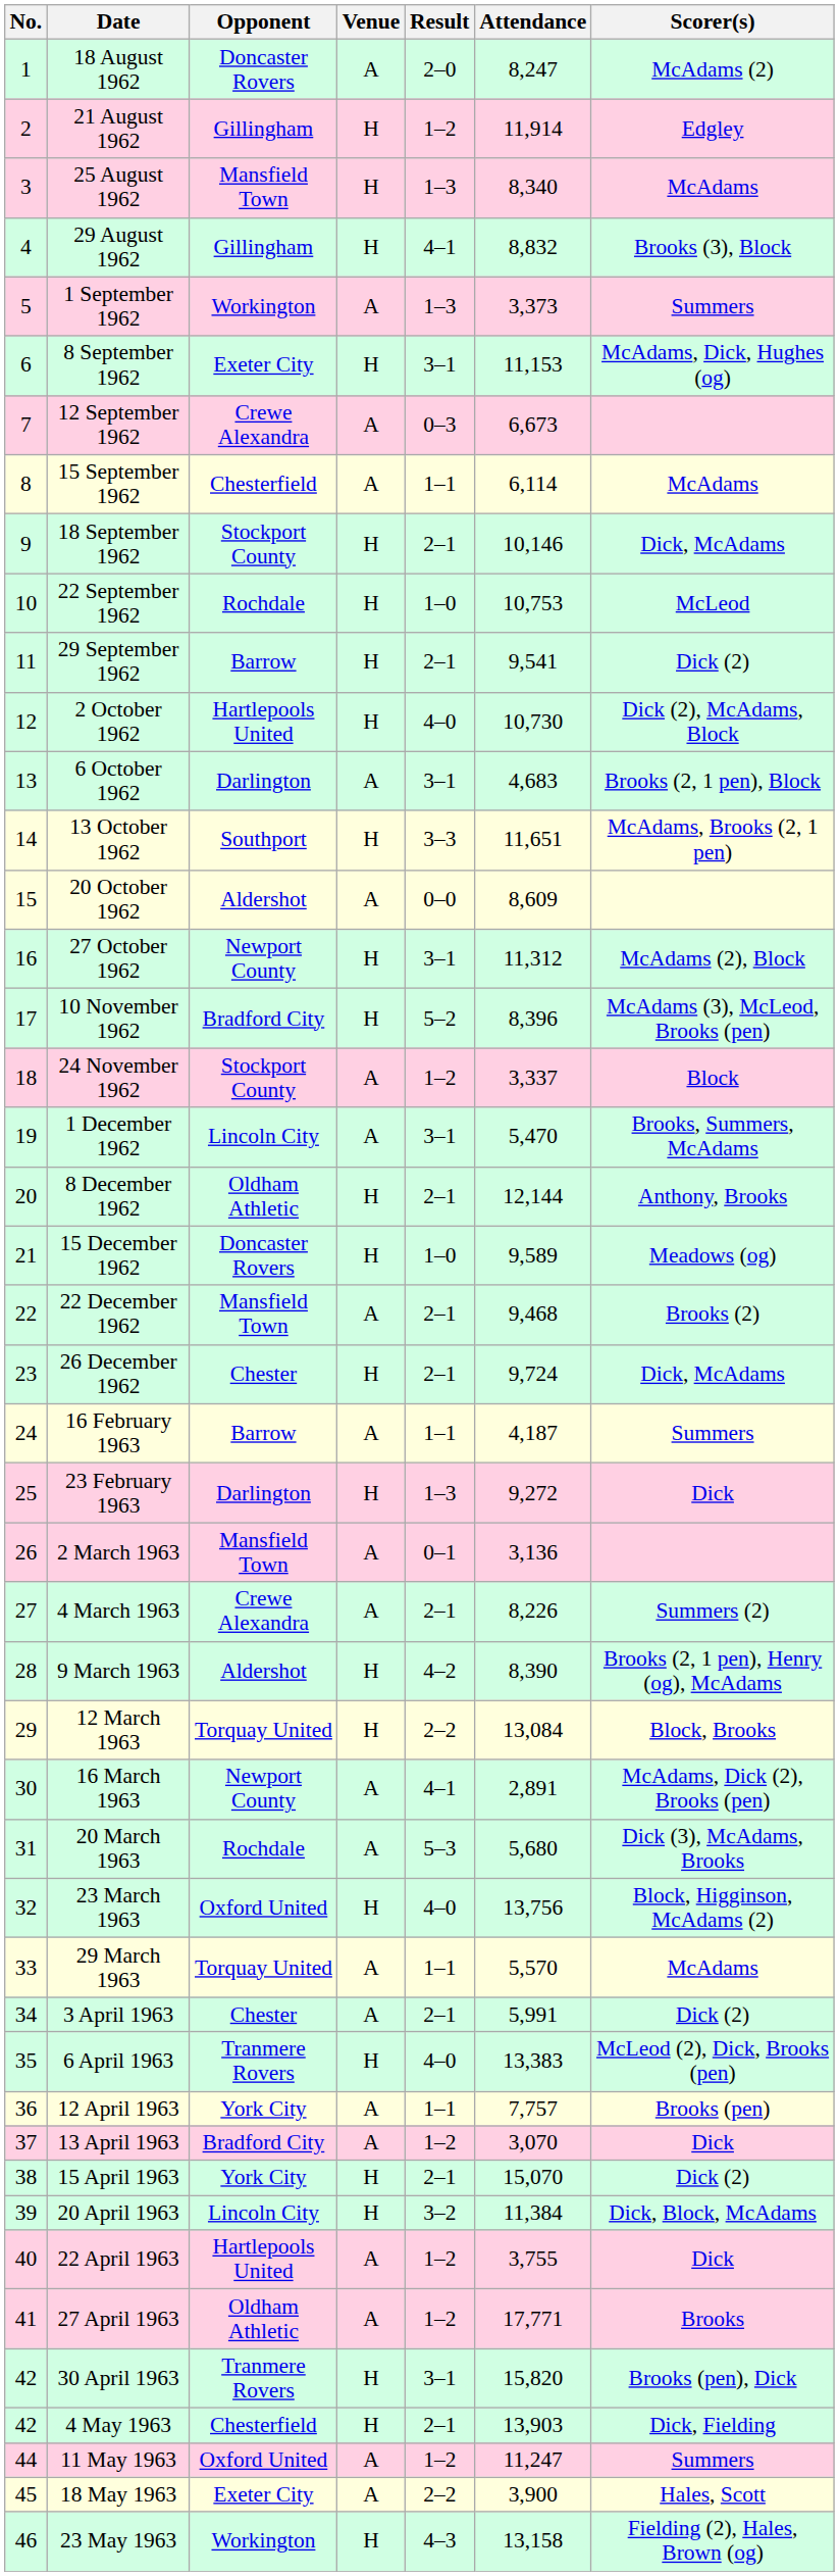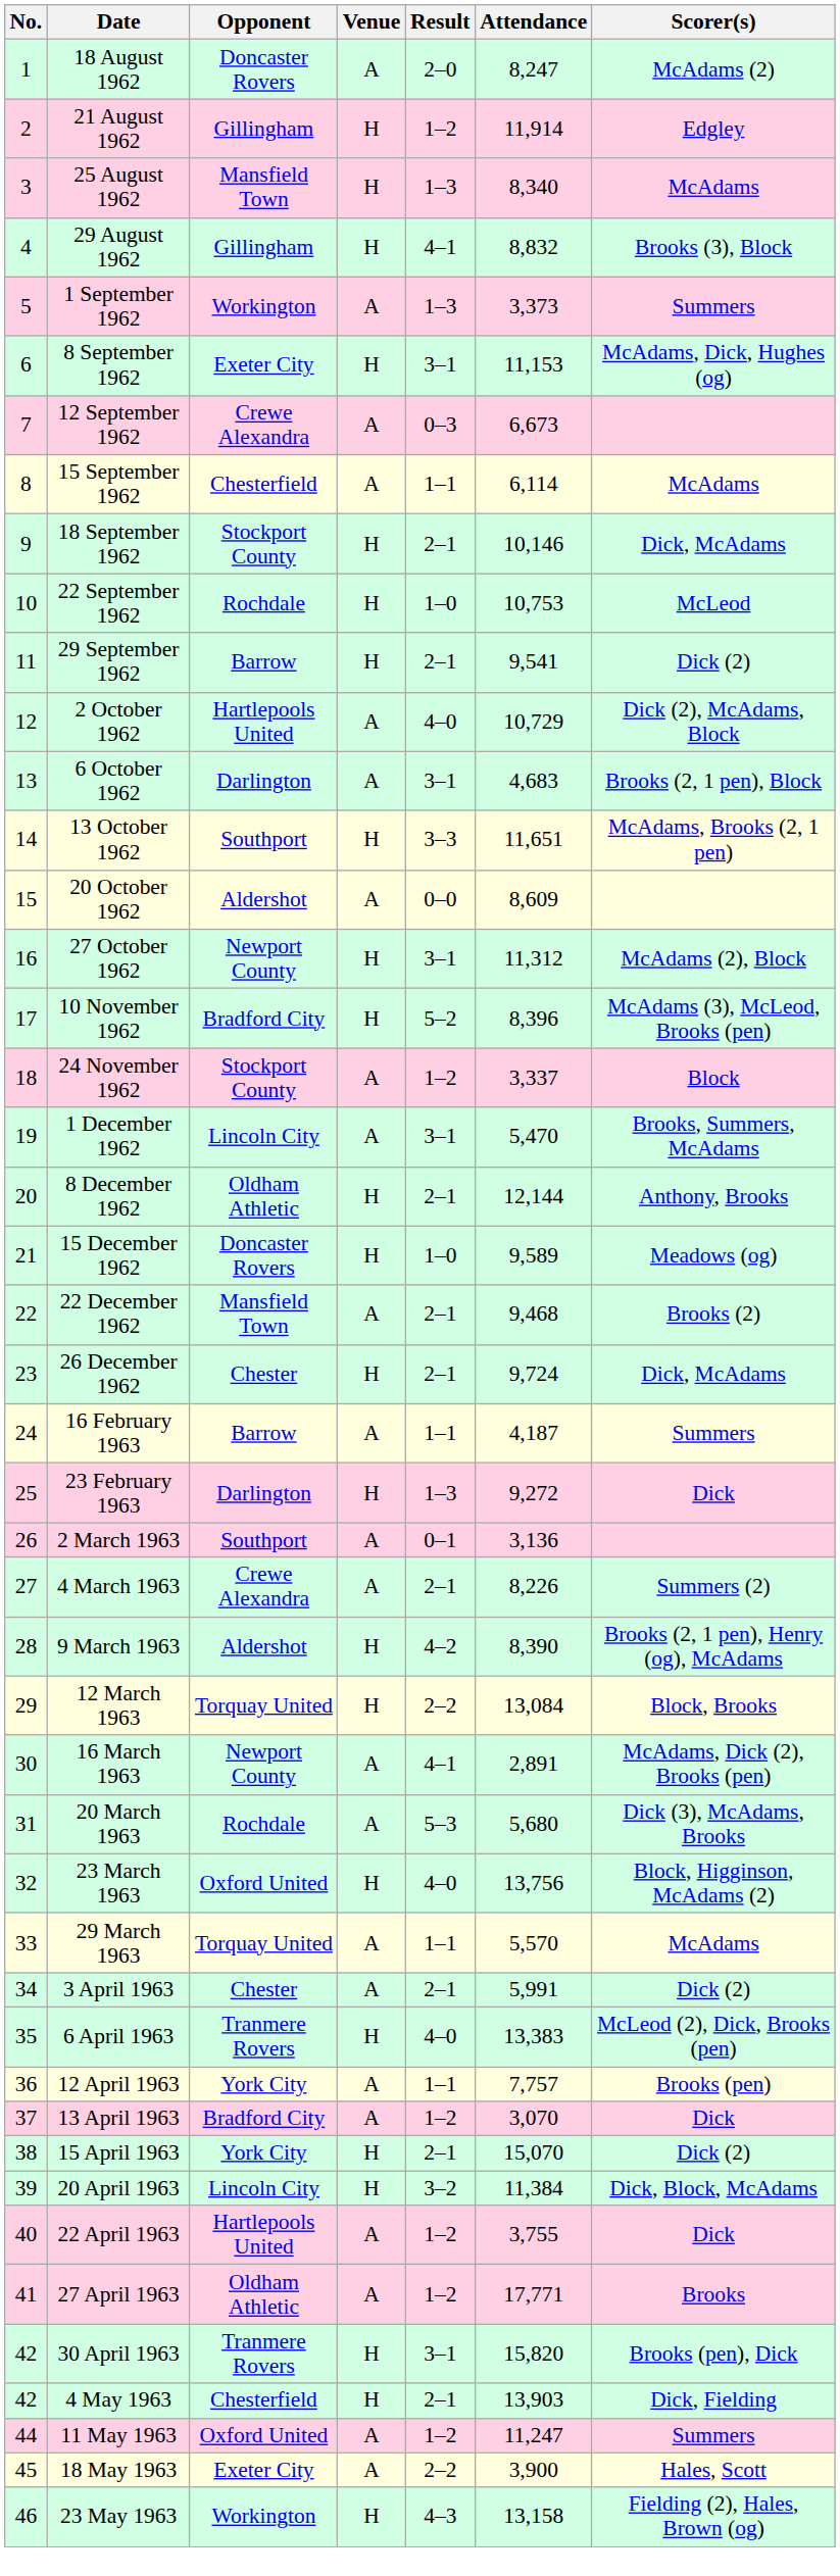 <table class="wikitable sortable" style="text-align:center;">
 <tr>
 <th>No.</th>
 <th>Date</th>
 <th>Opponent</th>
 <th>Venue</th>
 <th>Result</th>
 <th>Attendance</th>
 <th>Scorer(s)</th>
 </tr>
 <tr style="background:#d0ffe3;">
 <td>1</td>
 <td>18 August 1962</td>
 <td><a href='#'>Doncaster Rovers</a></td>
 <td>A</td>
 <td>2–0</td>
 <td>8,247</td>
 <td><a href='#'>McAdams</a> (2)</td>
 </tr>
 <tr style="background:#ffd0e3;">
 <td>2</td>
 <td>21 August 1962</td>
 <td><a href='#'>Gillingham</a></td>
 <td>H</td>
 <td>1–2</td>
 <td>11,914</td>
 <td><a href='#'>Edgley</a></td>
 </tr>
 <tr style="background:#ffd0e3;">
 <td>3</td>
 <td>25 August 1962</td>
 <td><a href='#'>Mansfield Town</a></td>
 <td>H</td>
 <td>1–3</td>
 <td>8,340</td>
 <td><a href='#'>McAdams</a></td>
 </tr>
 <tr style="background:#d0ffe3;">
 <td>4</td>
 <td>29 August 1962</td>
 <td><a href='#'>Gillingham</a></td>
 <td>H</td>
 <td>4–1</td>
 <td>8,832</td>
 <td><a href='#'>Brooks</a> (3), <a href='#'>Block</a></td>
 </tr>
 <tr style="background:#ffd0e3;">
 <td>5</td>
 <td>1 September 1962</td>
 <td><a href='#'>Workington</a></td>
 <td>A</td>
 <td>1–3</td>
 <td>3,373</td>
 <td><a href='#'>Summers</a></td>
 </tr>
 <tr style="background:#d0ffe3;">
 <td>6</td>
 <td>8 September 1962</td>
 <td><a href='#'>Exeter City</a></td>
 <td>H</td>
 <td>3–1</td>
 <td>11,153</td>
 <td><a href='#'>McAdams</a>, <a href='#'>Dick</a>, <a href='#'>Hughes</a> (<a href='#'>og</a>)</td>
 </tr>
 <tr style="background:#ffd0e3;">
 <td>7</td>
 <td>12 September 1962</td>
 <td><a href='#'>Crewe Alexandra</a></td>
 <td>A</td>
 <td>0–3</td>
 <td>6,673</td>
 <td></td>
 </tr>
 <tr style="background:#ffd;">
 <td>8</td>
 <td>15 September 1962</td>
 <td><a href='#'>Chesterfield</a></td>
 <td>A</td>
 <td>1–1</td>
 <td>6,114</td>
 <td><a href='#'>McAdams</a></td>
 </tr>
 <tr style="background:#d0ffe3;">
 <td>9</td>
 <td>18 September 1962</td>
 <td><a href='#'>Stockport County</a></td>
 <td>H</td>
 <td>2–1</td>
 <td>10,146</td>
 <td><a href='#'>Dick</a>, <a href='#'>McAdams</a></td>
 </tr>
 <tr style="background:#d0ffe3;">
 <td>10</td>
 <td>22 September 1962</td>
 <td><a href='#'>Rochdale</a></td>
 <td>H</td>
 <td>1–0</td>
 <td>10,753</td>
 <td><a href='#'>McLeod</a></td>
 </tr>
 <tr style="background:#d0ffe3;">
 <td>11</td>
 <td>29 September 1962</td>
 <td><a href='#'>Barrow</a></td>
 <td>H</td>
 <td>2–1</td>
 <td>9,541</td>
 <td><a href='#'>Dick</a> (2)</td>
 </tr>
 <tr style="background:#d0ffe3;">
 <td>12</td>
 <td>2 October 1962</td>
 <td><a href='#'>Hartlepools United</a></td>
-<td>H</td>
+<td>A</td>
 <td>4–0</td>
-<td>10,730</td>
+<td>10,729</td>
 <td><a href='#'>Dick</a> (2), <a href='#'>McAdams</a>, <a href='#'>Block</a></td>
 </tr>
 <tr style="background:#d0ffe3;">
 <td>13</td>
 <td>6 October 1962</td>
 <td><a href='#'>Darlington</a></td>
 <td>A</td>
 <td>3–1</td>
 <td>4,683</td>
 <td><a href='#'>Brooks</a> (2, 1 <a href='#'>pen</a>), <a href='#'>Block</a></td>
 </tr>
 <tr style="background:#ffd;">
 <td>14</td>
 <td>13 October 1962</td>
 <td><a href='#'>Southport</a></td>
 <td>H</td>
 <td>3–3</td>
 <td>11,651</td>
 <td><a href='#'>McAdams</a>, <a href='#'>Brooks</a> (2, 1 <a href='#'>pen</a>)</td>
 </tr>
 <tr style="background:#ffd;">
 <td>15</td>
 <td>20 October 1962</td>
 <td><a href='#'>Aldershot</a></td>
 <td>A</td>
 <td>0–0</td>
 <td>8,609</td>
 <td></td>
 </tr>
 <tr style="background:#d0ffe3;">
 <td>16</td>
 <td>27 October 1962</td>
 <td><a href='#'>Newport County</a></td>
 <td>H</td>
 <td>3–1</td>
 <td>11,312</td>
 <td><a href='#'>McAdams</a> (2), <a href='#'>Block</a></td>
 </tr>
 <tr style="background:#d0ffe3;">
 <td>17</td>
 <td>10 November 1962</td>
 <td><a href='#'>Bradford City</a></td>
 <td>H</td>
 <td>5–2</td>
 <td>8,396</td>
 <td><a href='#'>McAdams</a> (3), <a href='#'>McLeod</a>, <a href='#'>Brooks</a> (<a href='#'>pen</a>)</td>
 </tr>
 <tr style="background:#ffd0e3;">
 <td>18</td>
 <td>24 November 1962</td>
 <td><a href='#'>Stockport County</a></td>
 <td>A</td>
 <td>1–2</td>
 <td>3,337</td>
 <td><a href='#'>Block</a></td>
 </tr>
 <tr style="background:#d0ffe3;">
 <td>19</td>
 <td>1 December 1962</td>
 <td><a href='#'>Lincoln City</a></td>
 <td>A</td>
 <td>3–1</td>
 <td>5,470</td>
 <td><a href='#'>Brooks</a>, <a href='#'>Summers</a>, <a href='#'>McAdams</a></td>
 </tr>
 <tr style="background:#d0ffe3;">
 <td>20</td>
 <td>8 December 1962</td>
 <td><a href='#'>Oldham Athletic</a></td>
 <td>H</td>
 <td>2–1</td>
 <td>12,144</td>
 <td><a href='#'>Anthony</a>, <a href='#'>Brooks</a></td>
 </tr>
 <tr style="background:#d0ffe3;">
 <td>21</td>
 <td>15 December 1962</td>
 <td><a href='#'>Doncaster Rovers</a></td>
 <td>H</td>
 <td>1–0</td>
 <td>9,589</td>
 <td><a href='#'>Meadows</a> (<a href='#'>og</a>)</td>
 </tr>
 <tr style="background:#d0ffe3;">
 <td>22</td>
 <td>22 December 1962</td>
 <td><a href='#'>Mansfield Town</a></td>
 <td>A</td>
 <td>2–1</td>
 <td>9,468</td>
 <td><a href='#'>Brooks</a> (2)</td>
 </tr>
 <tr style="background:#d0ffe3;">
 <td>23</td>
 <td>26 December 1962</td>
 <td><a href='#'>Chester</a></td>
 <td>H</td>
 <td>2–1</td>
 <td>9,724</td>
 <td><a href='#'>Dick</a>, <a href='#'>McAdams</a></td>
 </tr>
 <tr style="background:#ffd;">
 <td>24</td>
 <td>16 February 1963</td>
 <td><a href='#'>Barrow</a></td>
 <td>A</td>
 <td>1–1</td>
 <td>4,187</td>
 <td><a href='#'>Summers</a></td>
 </tr>
 <tr style="background:#ffd0e3;">
 <td>25</td>
 <td>23 February 1963</td>
 <td><a href='#'>Darlington</a></td>
 <td>H</td>
 <td>1–3</td>
 <td>9,272</td>
 <td><a href='#'>Dick</a></td>
 </tr>
 <tr style="background:#ffd0e3;">
 <td>26</td>
 <td>2 March 1963</td>
-<td><a href='#'>Mansfield Town</a></td>
+<td><a href='#'>Southport</a></td>
 <td>A</td>
 <td>0–1</td>
 <td>3,136</td>
 <td></td>
 </tr>
 <tr style="background:#d0ffe3;">
 <td>27</td>
 <td>4 March 1963</td>
 <td><a href='#'>Crewe Alexandra</a></td>
 <td>A</td>
 <td>2–1</td>
 <td>8,226</td>
 <td><a href='#'>Summers</a> (2)</td>
 </tr>
 <tr style="background:#d0ffe3;">
 <td>28</td>
 <td>9 March 1963</td>
 <td><a href='#'>Aldershot</a></td>
 <td>H</td>
 <td>4–2</td>
 <td>8,390</td>
 <td><a href='#'>Brooks</a> (2, 1 <a href='#'>pen</a>), <a href='#'>Henry</a> (<a href='#'>og</a>), <a href='#'>McAdams</a></td>
 </tr>
 <tr style="background:#ffd;">
 <td>29</td>
 <td>12 March 1963</td>
 <td><a href='#'>Torquay United</a></td>
 <td>H</td>
 <td>2–2</td>
 <td>13,084</td>
 <td><a href='#'>Block</a>, <a href='#'>Brooks</a></td>
 </tr>
 <tr style="background:#d0ffe3;">
 <td>30</td>
 <td>16 March 1963</td>
 <td><a href='#'>Newport County</a></td>
 <td>A</td>
 <td>4–1</td>
 <td>2,891</td>
 <td><a href='#'>McAdams</a>, <a href='#'>Dick</a> (2), <a href='#'>Brooks</a> (<a href='#'>pen</a>)</td>
 </tr>
 <tr style="background:#d0ffe3;">
 <td>31</td>
 <td>20 March 1963</td>
 <td><a href='#'>Rochdale</a></td>
 <td>A</td>
 <td>5–3</td>
 <td>5,680</td>
 <td><a href='#'>Dick</a> (3), <a href='#'>McAdams</a>, <a href='#'>Brooks</a></td>
 </tr>
 <tr style="background:#d0ffe3;">
 <td>32</td>
 <td>23 March 1963</td>
 <td><a href='#'>Oxford United</a></td>
 <td>H</td>
 <td>4–0</td>
 <td>13,756</td>
 <td><a href='#'>Block</a>, <a href='#'>Higginson</a>, <a href='#'>McAdams</a> (2)</td>
 </tr>
 <tr style="background:#ffd;">
 <td>33</td>
 <td>29 March 1963</td>
 <td><a href='#'>Torquay United</a></td>
 <td>A</td>
 <td>1–1</td>
 <td>5,570</td>
 <td><a href='#'>McAdams</a></td>
 </tr>
 <tr style="background:#d0ffe3;">
 <td>34</td>
 <td>3 April 1963</td>
 <td><a href='#'>Chester</a></td>
 <td>A</td>
 <td>2–1</td>
 <td>5,991</td>
 <td><a href='#'>Dick</a> (2)</td>
 </tr>
 <tr style="background:#d0ffe3;">
 <td>35</td>
 <td>6 April 1963</td>
 <td><a href='#'>Tranmere Rovers</a></td>
 <td>H</td>
 <td>4–0</td>
 <td>13,383</td>
 <td><a href='#'>McLeod</a> (2), <a href='#'>Dick</a>, <a href='#'>Brooks</a> (<a href='#'>pen</a>)</td>
 </tr>
 <tr style="background:#ffd;">
 <td>36</td>
 <td>12 April 1963</td>
 <td><a href='#'>York City</a></td>
 <td>A</td>
 <td>1–1</td>
 <td>7,757</td>
 <td><a href='#'>Brooks</a> (<a href='#'>pen</a>)</td>
 </tr>
 <tr style="background:#ffd0e3;">
 <td>37</td>
 <td>13 April 1963</td>
 <td><a href='#'>Bradford City</a></td>
 <td>A</td>
 <td>1–2</td>
 <td>3,070</td>
 <td><a href='#'>Dick</a></td>
 </tr>
 <tr style="background:#d0ffe3;">
 <td>38</td>
 <td>15 April 1963</td>
 <td><a href='#'>York City</a></td>
 <td>H</td>
 <td>2–1</td>
 <td>15,070</td>
 <td><a href='#'>Dick</a> (2)</td>
 </tr>
 <tr style="background:#d0ffe3;">
 <td>39</td>
 <td>20 April 1963</td>
 <td><a href='#'>Lincoln City</a></td>
 <td>H</td>
 <td>3–2</td>
 <td>11,384</td>
 <td><a href='#'>Dick</a>, <a href='#'>Block</a>, <a href='#'>McAdams</a></td>
 </tr>
 <tr style="background:#ffd0e3;">
 <td>40</td>
 <td>22 April 1963</td>
 <td><a href='#'>Hartlepools United</a></td>
 <td>A</td>
 <td>1–2</td>
 <td>3,755</td>
 <td><a href='#'>Dick</a></td>
 </tr>
 <tr style="background:#ffd0e3;">
 <td>41</td>
 <td>27 April 1963</td>
 <td><a href='#'>Oldham Athletic</a></td>
 <td>A</td>
 <td>1–2</td>
 <td>17,771</td>
 <td><a href='#'>Brooks</a></td>
 </tr>
 <tr style="background:#d0ffe3;">
 <td>42</td>
 <td>30 April 1963</td>
 <td><a href='#'>Tranmere Rovers</a></td>
 <td>H</td>
 <td>3–1</td>
 <td>15,820</td>
 <td><a href='#'>Brooks</a> (<a href='#'>pen</a>), <a href='#'>Dick</a></td>
 </tr>
 <tr style="background:#d0ffe3;">
 <td>42</td>
 <td>4 May 1963</td>
 <td><a href='#'>Chesterfield</a></td>
 <td>H</td>
 <td>2–1</td>
 <td>13,903</td>
 <td><a href='#'>Dick</a>, <a href='#'>Fielding</a></td>
 </tr>
 <tr style="background:#ffd0e3;">
 <td>44</td>
 <td>11 May 1963</td>
 <td><a href='#'>Oxford United</a></td>
 <td>A</td>
 <td>1–2</td>
 <td>11,247</td>
 <td><a href='#'>Summers</a></td>
 </tr>
 <tr style="background:#ffd;">
 <td>45</td>
 <td>18 May 1963</td>
 <td><a href='#'>Exeter City</a></td>
 <td>A</td>
 <td>2–2</td>
 <td>3,900</td>
 <td><a href='#'>Hales</a>, <a href='#'>Scott</a></td>
 </tr>
 <tr style="background:#d0ffe3;">
 <td>46</td>
 <td>23 May 1963</td>
 <td><a href='#'>Workington</a></td>
 <td>H</td>
 <td>4–3</td>
 <td>13,158</td>
 <td><a href='#'>Fielding</a> (2), <a href='#'>Hales</a>, <a href='#'>Brown</a> (<a href='#'>og</a>)</td>
 </tr>
 </table>
